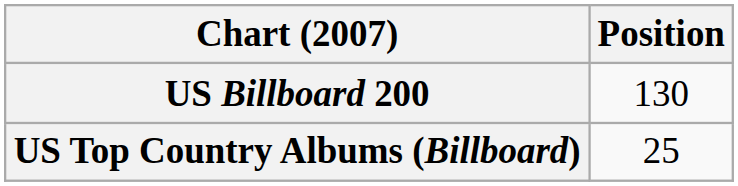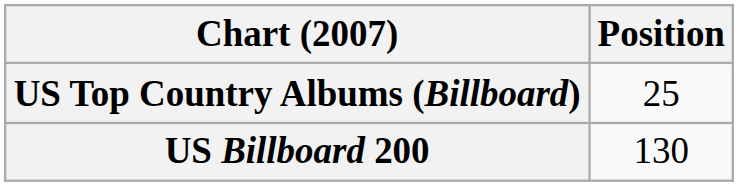 <table class="wikitable sortable plainrowheaders" style="text-align:center">
 <tr>
 <th scope="col">Chart (2007)</th>
 <th scope="col">Position</th>
 </tr>
 <tr>
+<th scope="row">US Top Country Albums (<em>Billboard</em>)</th>
+<td>25</td>
+</tr>
+<tr>
 <th scope="row">US <em>Billboard</em> 200</th>
 <td>130</td>
 </tr>
-<tr>
-<th scope="row">US Top Country Albums (<em>Billboard</em>)</th>
-<td>25</td>
-</tr>
 </table>
